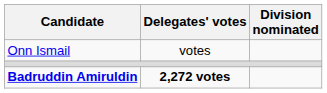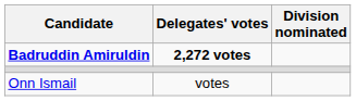 <table class=wikitable>
 <tr>
 <th>Candidate</th>
 <th>Delegates' votes</th>
 <th>Division<br>nominated</th>
 </tr>
 <tr>
-<td><a href='#'>Onn Ismail</a></td>
-<td align=center>votes</td>
-<td align=center></td>
+<td><strong><a href='#'>Badruddin Amiruldin</a></strong></td>
+<td align=center><strong>2,272 votes</strong></td>
+<td align=center><strong></strong></td>
 </tr>
 <tr>
 <td colspan=3 bgcolor=dcdcdc></td>
 </tr>
 <tr>
-<td><strong><a href='#'>Badruddin Amiruldin</a></strong></td>
-<td align=center><strong>2,272 votes</strong></td>
-<td align=center><strong></strong></td>
+<td><a href='#'>Onn Ismail</a></td>
+<td align=center>votes</td>
+<td align=center></td>
 </tr>
 </table>
